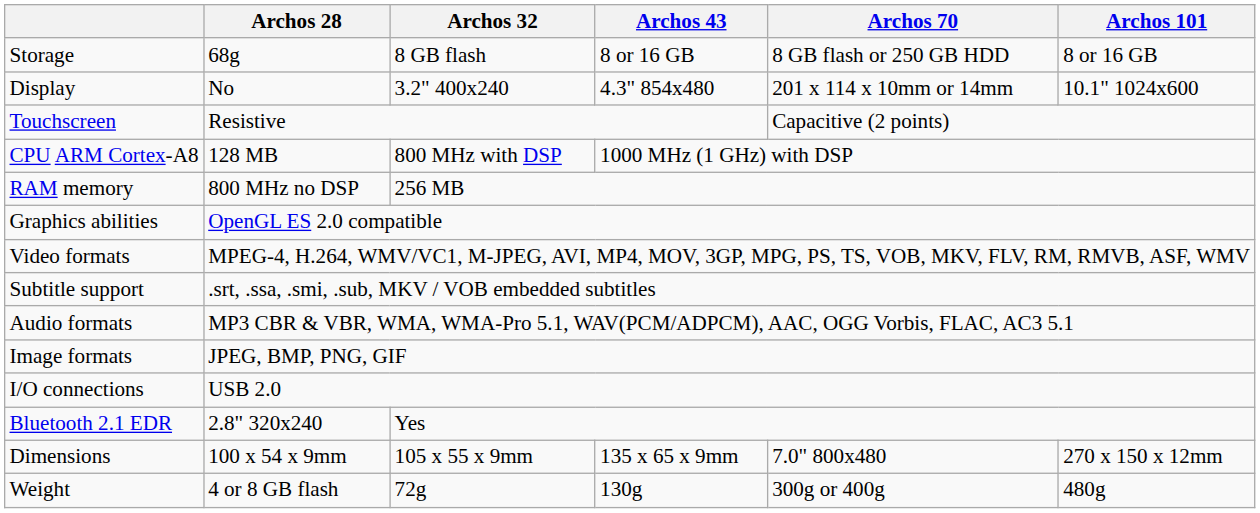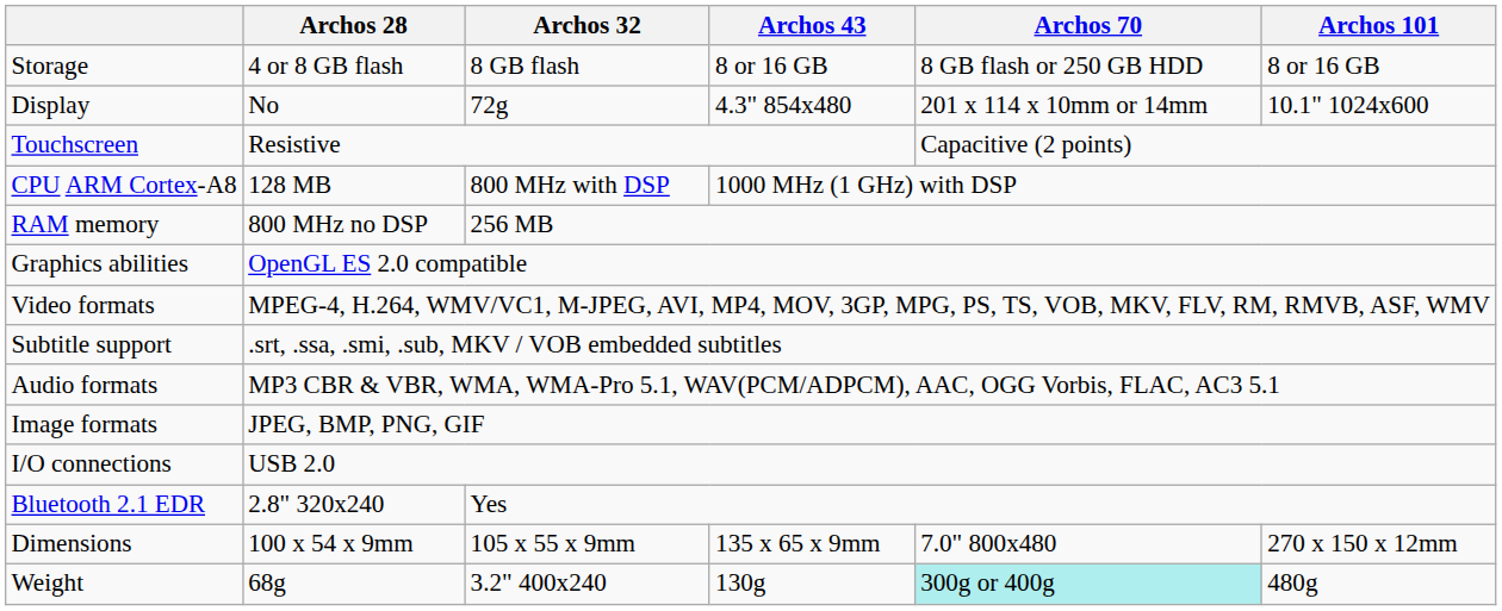 <table class="wikitable">
 <tr>
 <th></th>
 <th>Archos 28</th>
 <th>Archos 32</th>
 <th><a href='#'>Archos 43</a></th>
 <th><a href='#'>Archos 70</a></th>
 <th><a href='#'>Archos 101</a></th>
 </tr>
 <tr>
 <td>Storage</td>
-<td>68g</td>
+<td>4 or 8 GB flash</td>
 <td>8 GB flash</td>
 <td>8 or 16 GB</td>
 <td>8 GB flash or 250 GB HDD</td>
 <td>8 or 16 GB</td>
 </tr>
 <tr>
 <td>Display</td>
 <td>No</td>
-<td>3.2" 400x240</td>
+<td>72g</td>
 <td>4.3" 854x480</td>
 <td>201 x 114 x 10mm or 14mm</td>
 <td>10.1" 1024x600</td>
 </tr>
 <tr>
 <td><a href='#'>Touchscreen</a></td>
 <td colspan=3>Resistive</td>
 <td colspan=2>Capacitive (2 points)</td>
 </tr>
 <tr>
 <td><a href='#'>CPU</a> <a href='#'>ARM Cortex</a>-A8</td>
 <td>128 MB</td>
 <td>800 MHz with <a href='#'>DSP</a></td>
 <td colspan=3>1000 MHz (1 GHz) with DSP</td>
 </tr>
 <tr>
 <td><a href='#'>RAM</a> memory</td>
 <td>800 MHz no DSP</td>
 <td colspan=4>256 MB</td>
 </tr>
 <tr>
 <td>Graphics abilities</td>
 <td colspan=5><a href='#'>OpenGL ES</a> 2.0 compatible</td>
 </tr>
 <tr>
 <td>Video formats</td>
 <td colspan=5>MPEG-4, H.264, WMV/VC1, M-JPEG, AVI, MP4, MOV, 3GP, MPG, PS, TS, VOB, MKV, FLV, RM, RMVB, ASF, WMV</td>
 </tr>
 <tr>
 <td>Subtitle support</td>
 <td colspan=5>.srt, .ssa, .smi, .sub, MKV / VOB embedded subtitles</td>
 </tr>
 <tr>
 <td>Audio formats</td>
 <td colspan=5>MP3 CBR & VBR, WMA, WMA-Pro 5.1, WAV(PCM/ADPCM), AAC, OGG Vorbis, FLAC, AC3 5.1</td>
 </tr>
 <tr>
 <td>Image formats</td>
 <td colspan=5>JPEG, BMP, PNG, GIF</td>
 </tr>
 <tr>
 <td>I/O connections</td>
 <td colspan=5>USB 2.0</td>
 </tr>
 <tr>
 <td><a href='#'>Bluetooth 2.1 EDR</a></td>
 <td>2.8" 320x240</td>
 <td colspan=4>Yes</td>
 </tr>
 <tr>
 <td>Dimensions</td>
 <td>100 x 54 x 9mm</td>
 <td>105 x 55 x 9mm</td>
 <td>135 x 65 x 9mm</td>
 <td>7.0" 800x480</td>
 <td>270 x 150 x 12mm</td>
 </tr>
 <tr>
 <td>Weight</td>
-<td>4 or 8 GB flash</td>
-<td>72g</td>
+<td>68g</td>
+<td>3.2" 400x240</td>
 <td>130g</td>
-<td>300g or 400g</td>
+<td style="background: paleturquoise;">300g or 400g</td>
 <td>480g</td>
 </tr>
 </table>
